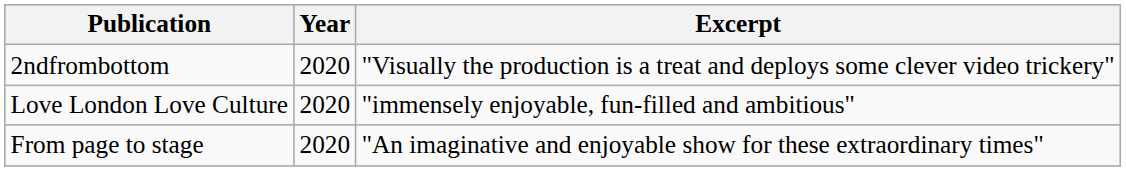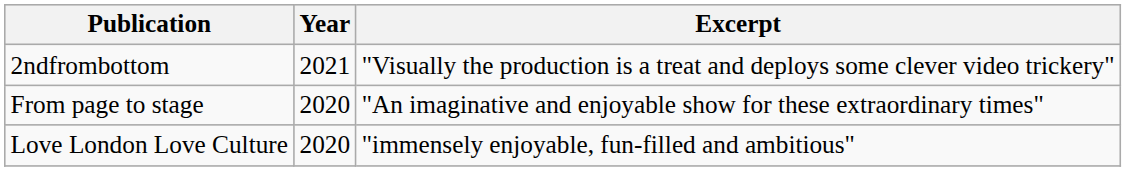 <table class="wikitable">
 <tr>
 <th>Publication</th>
 <th>Year</th>
 <th>Excerpt</th>
 </tr>
 <tr>
 <td>2ndfrombottom</td>
+<td>2021</td>
+<td>"Visually the production is a treat and deploys some clever video trickery"</td>
+</tr>
+<tr>
+<td>From page to stage</td>
 <td>2020</td>
-<td>"Visually the production is a treat and deploys some clever video trickery"</td>
+<td>"An imaginative and enjoyable show for these extraordinary times"</td>
 </tr>
 <tr>
 <td>Love London Love Culture</td>
 <td>2020</td>
 <td>"immensely enjoyable, fun-filled and ambitious"</td>
 </tr>
-<tr>
-<td>From page to stage</td>
-<td>2020</td>
-<td>"An imaginative and enjoyable show for these extraordinary times"</td>
-</tr>
 </table>
